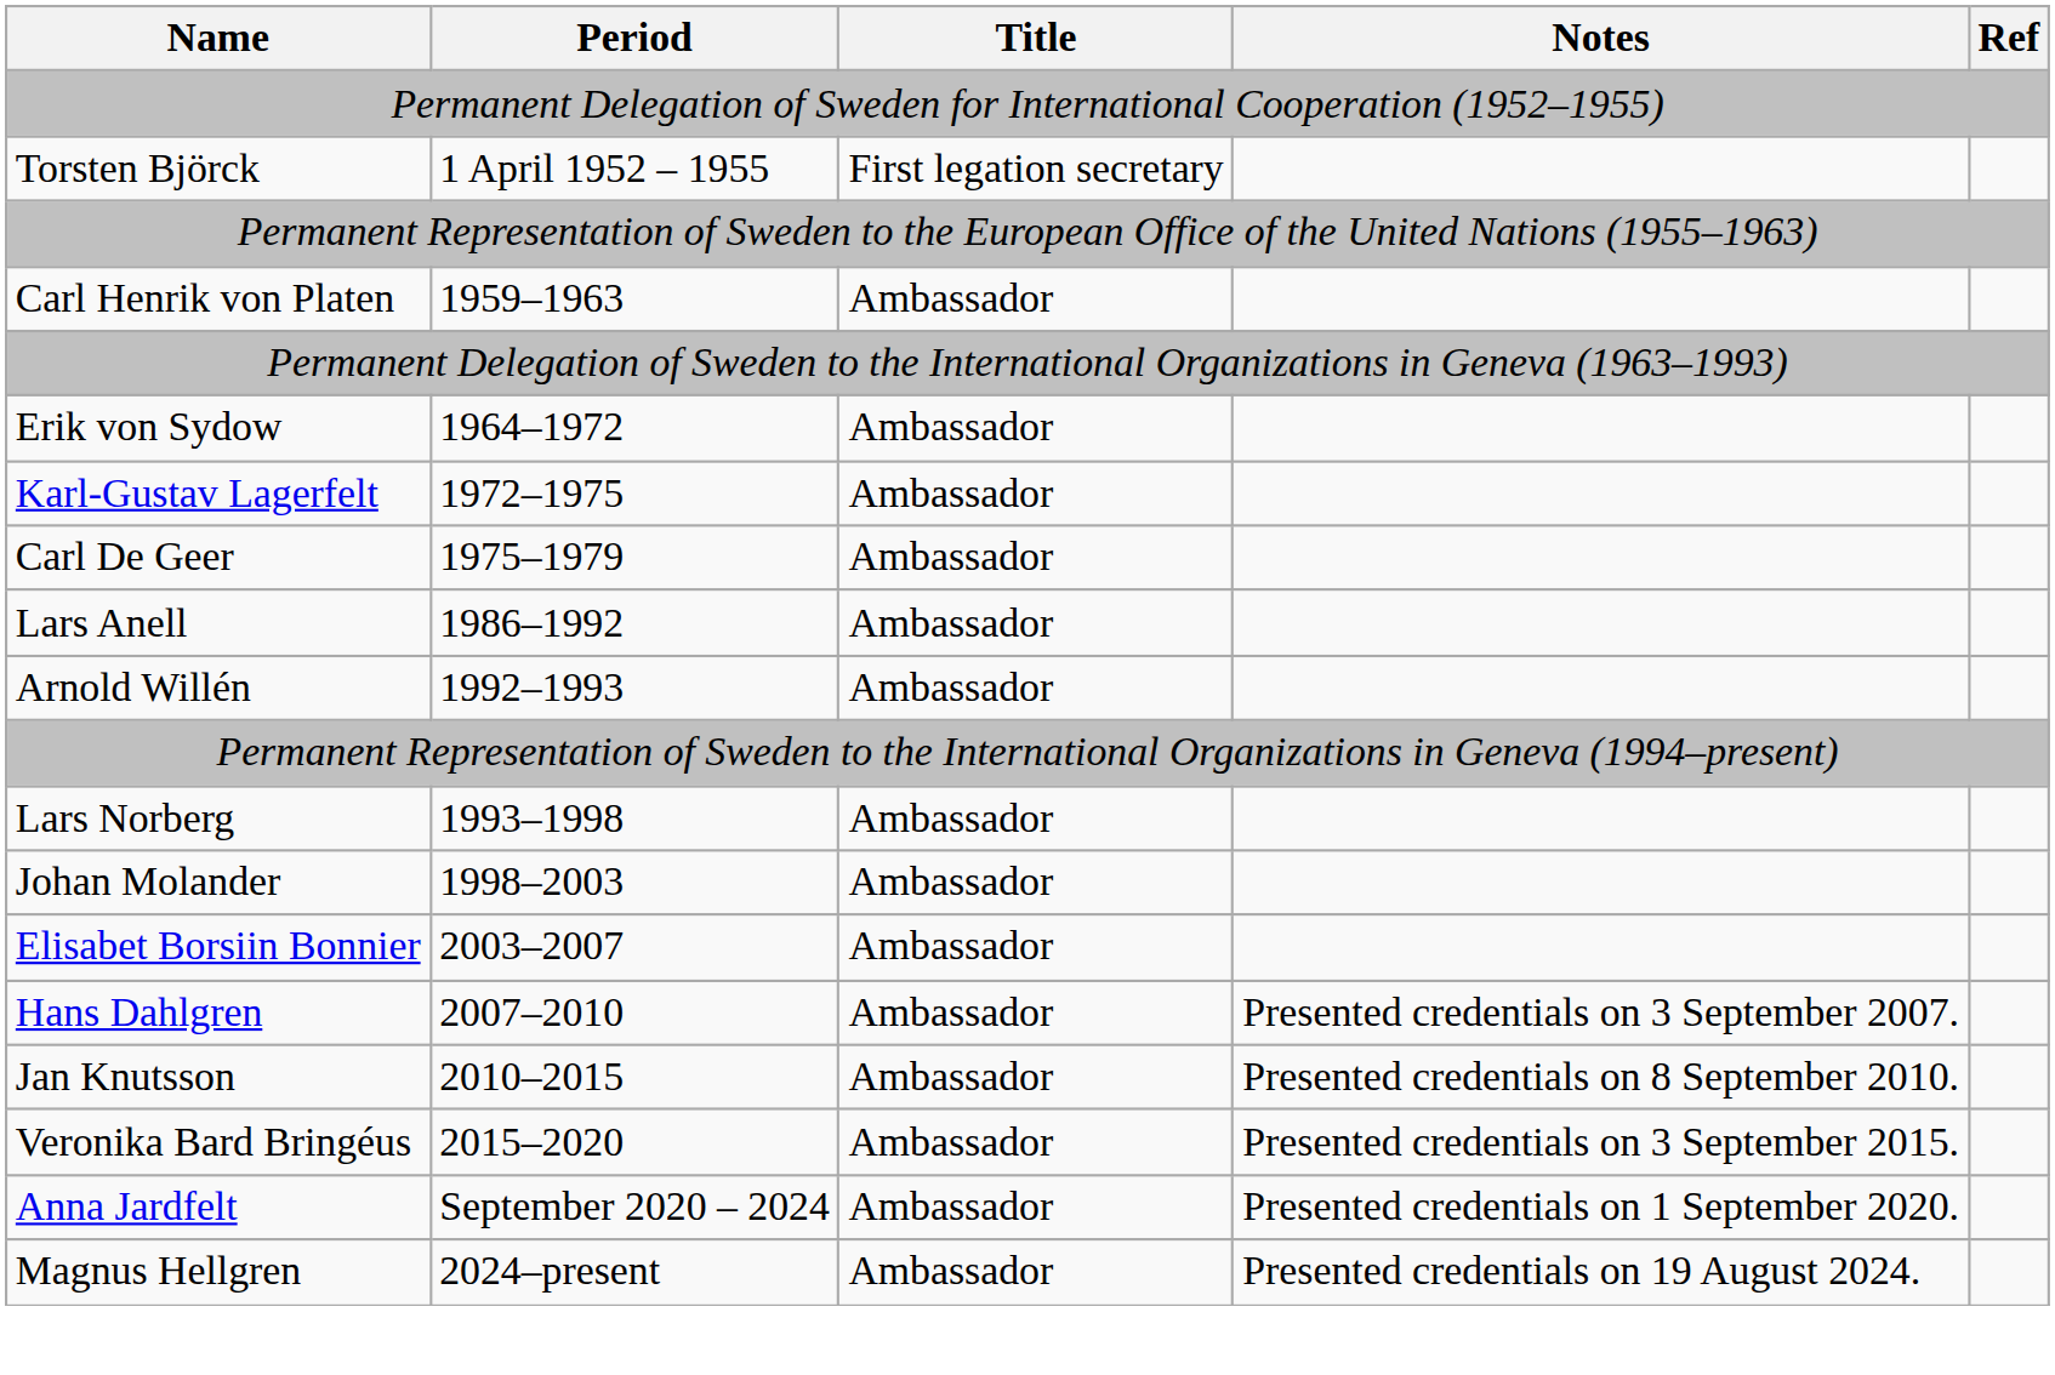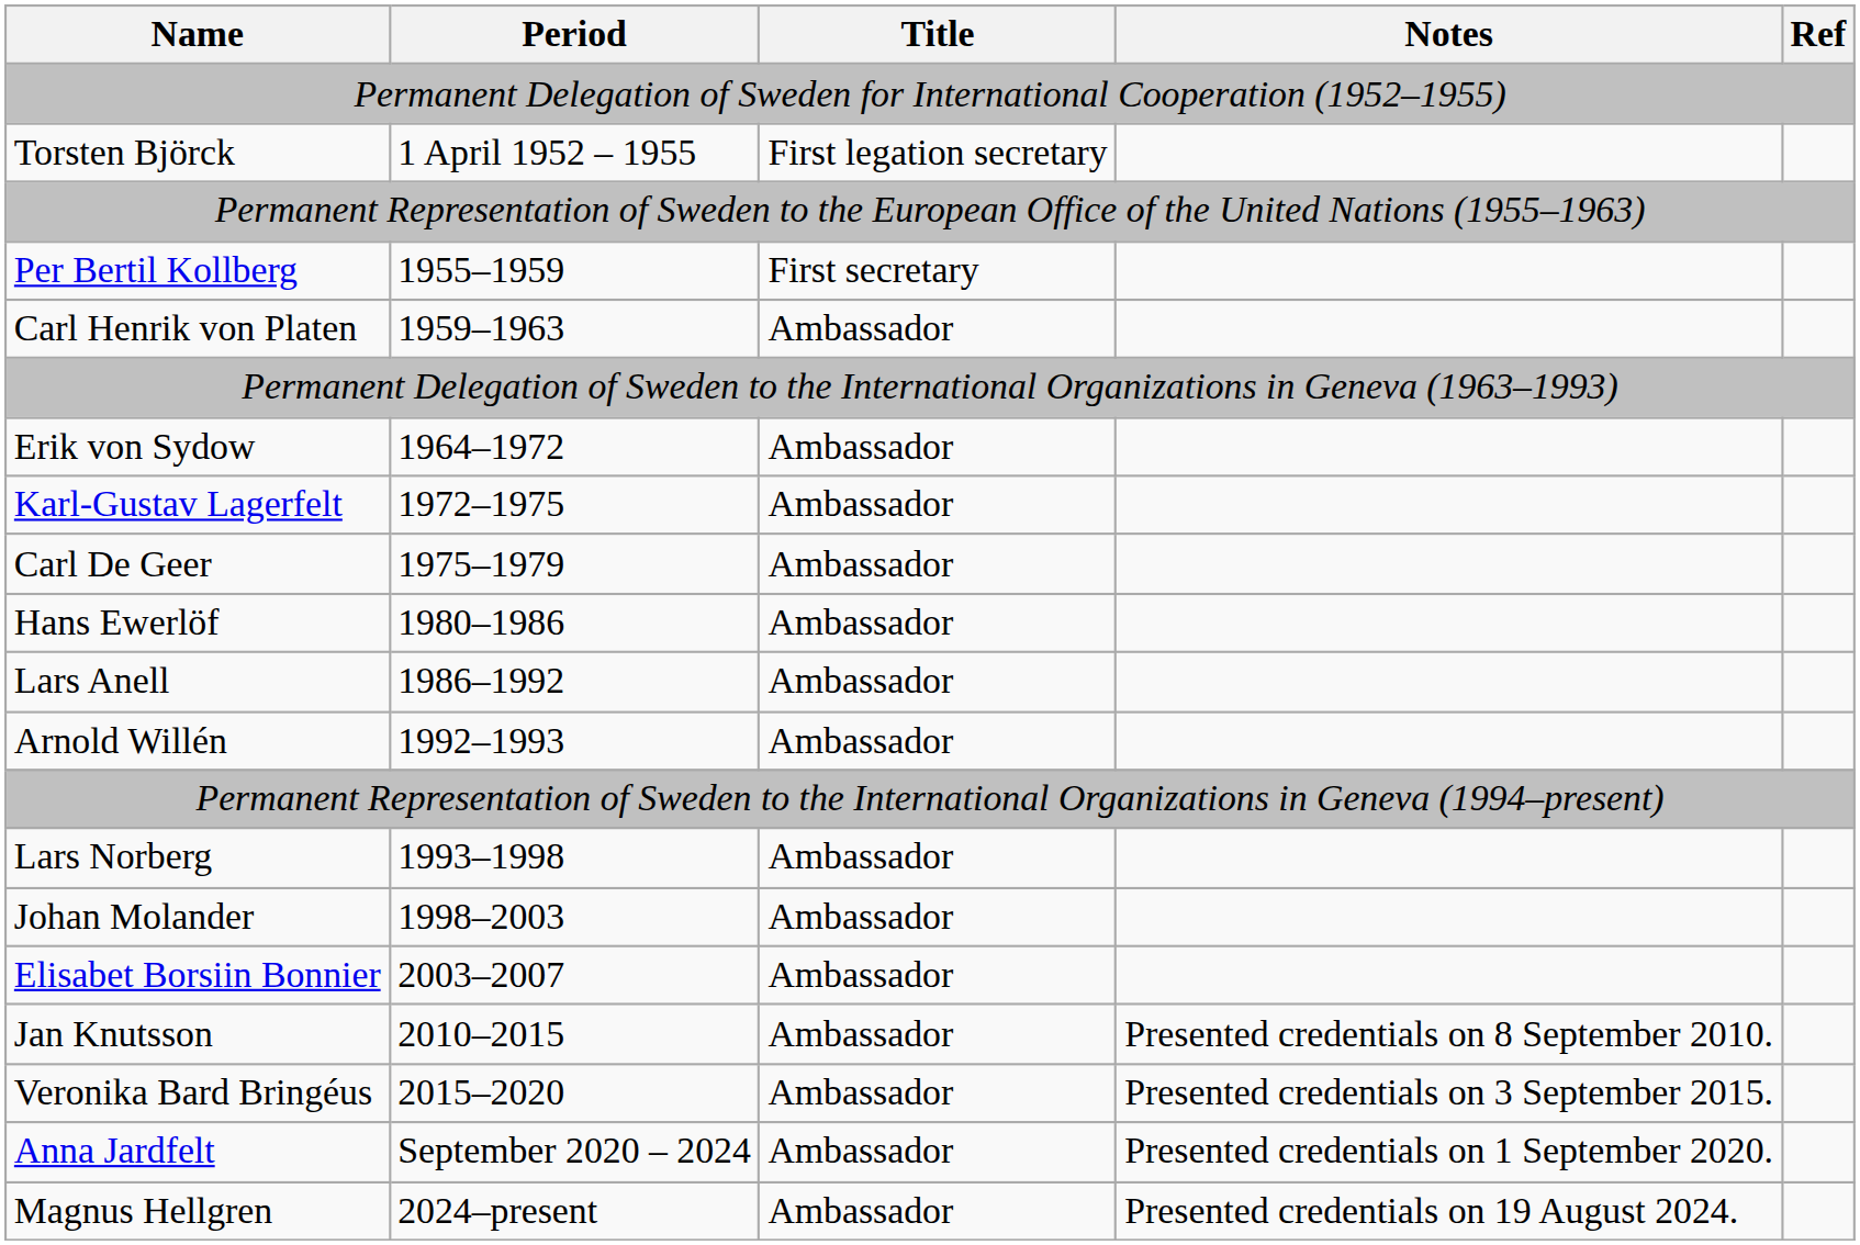 <table class="wikitable">
 <tr>
 <th>Name</th>
 <th>Period</th>
 <th>Title</th>
 <th>Notes</th>
 <th>Ref</th>
 </tr>
 <tr>
 <td colspan="5" style="background: silver; text-align: center;"><em>Permanent Delegation of Sweden for International Cooperation (1952–1955)</em></td>
 </tr>
 <tr>
 <td>Torsten Björck</td>
 <td>1 April 1952 – 1955</td>
 <td>First legation secretary</td>
 <td></td>
 <td></td>
 </tr>
 <tr>
 <td colspan="5" style="background: silver; text-align: center;"><em>Permanent Representation of Sweden to the European Office of the United Nations (1955–1963)</em></td>
+</tr>
+<tr>
+<td><a href='#'>Per Bertil Kollberg</a></td>
+<td>1955–1959</td>
+<td>First secretary</td>
+<td></td>
+<td></td>
 </tr>
 <tr>
 <td>Carl Henrik von Platen</td>
 <td>1959–1963</td>
 <td>Ambassador</td>
 <td></td>
 <td></td>
 </tr>
 <tr>
 <td colspan="5" style="background: silver; text-align: center;"><em>Permanent Delegation of Sweden to the International Organizations in Geneva (1963–1993)</em></td>
 </tr>
 <tr>
 <td>Erik von Sydow</td>
 <td>1964–1972</td>
 <td>Ambassador</td>
 <td></td>
 <td></td>
 </tr>
 <tr>
 <td><a href='#'>Karl-Gustav Lagerfelt</a></td>
 <td>1972–1975</td>
 <td>Ambassador</td>
 <td></td>
 <td></td>
 </tr>
 <tr>
 <td>Carl De Geer</td>
 <td>1975–1979</td>
+<td>Ambassador</td>
+<td></td>
+<td></td>
+</tr>
+<tr>
+<td>Hans Ewerlöf</td>
+<td>1980–1986</td>
 <td>Ambassador</td>
 <td></td>
 <td></td>
 </tr>
 <tr>
 <td>Lars Anell</td>
 <td>1986–1992</td>
 <td>Ambassador</td>
 <td></td>
 <td></td>
 </tr>
 <tr>
 <td>Arnold Willén</td>
 <td>1992–1993</td>
 <td>Ambassador</td>
 <td></td>
 <td></td>
 </tr>
 <tr>
 <td colspan="5" style="background: silver; text-align: center;"><em>Permanent Representation of Sweden to the International Organizations in Geneva (1994–present)</em></td>
 </tr>
 <tr>
 <td>Lars Norberg</td>
 <td>1993–1998</td>
 <td>Ambassador</td>
 <td></td>
 <td></td>
 </tr>
 <tr>
 <td>Johan Molander</td>
 <td>1998–2003</td>
 <td>Ambassador</td>
 <td></td>
 <td></td>
 </tr>
 <tr>
 <td><a href='#'>Elisabet Borsiin Bonnier</a></td>
 <td>2003–2007</td>
 <td>Ambassador</td>
 <td></td>
 <td></td>
 </tr>
 <tr>
-<td><a href='#'>Hans Dahlgren</a></td>
-<td>2007–2010</td>
-<td>Ambassador</td>
-<td>Presented credentials on 3 September 2007.</td>
-<td></td>
-</tr>
-<tr>
 <td>Jan Knutsson</td>
 <td>2010–2015</td>
 <td>Ambassador</td>
 <td>Presented credentials on 8 September 2010.</td>
 <td></td>
 </tr>
 <tr>
 <td>Veronika Bard Bringéus</td>
 <td>2015–2020</td>
 <td>Ambassador</td>
 <td>Presented credentials on 3 September 2015.</td>
 <td></td>
 </tr>
 <tr>
 <td><a href='#'>Anna Jardfelt</a></td>
 <td>September 2020 – 2024</td>
 <td>Ambassador</td>
 <td>Presented credentials on 1 September 2020.</td>
 <td></td>
 </tr>
 <tr>
 <td>Magnus Hellgren</td>
 <td>2024–present</td>
 <td>Ambassador</td>
 <td>Presented credentials on 19 August 2024.</td>
 <td></td>
 </tr>
 <tr>
 </tr>
 </table>
